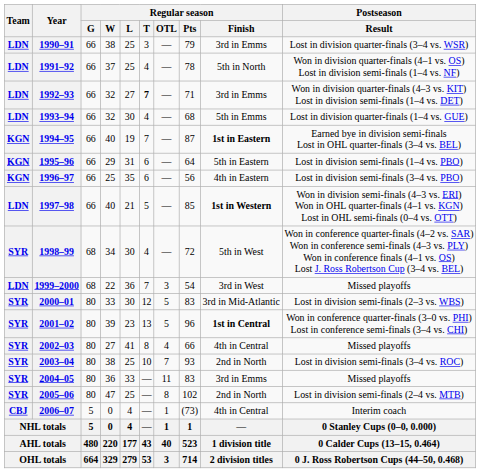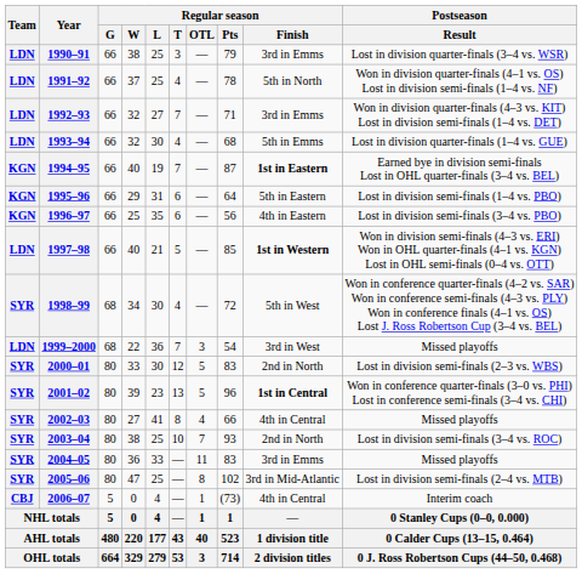 <table class="wikitable" style="font-size: 95%; text-align:center;">
 <tr>
 <th rowspan="2">Team</th>
 <th rowspan="2">Year</th>
 <th colspan="7">Regular season</th>
 <th colspan="1">Postseason</th>
 </tr>
 <tr>
 <th>G</th>
 <th>W</th>
 <th>L</th>
 <th>T</th>
 <th>OTL</th>
 <th>Pts</th>
 <th>Finish</th>
 <th>Result</th>
 </tr>
 <tr>
 <th><a href='#'>LDN</a></th>
 <th><a href='#'>1990–91</a></th>
 <td>66</td>
 <td>38</td>
 <td>25</td>
 <td>3</td>
 <td>—</td>
 <td>79</td>
 <td>3rd in Emms</td>
 <td>Lost in division quarter-finals (3–4 vs. <a href='#'>WSR</a>)</td>
 </tr>
 <tr>
 <th><a href='#'>LDN</a></th>
 <th><a href='#'>1991–92</a></th>
 <td>66</td>
 <td>37</td>
 <td>25</td>
 <td>4</td>
 <td>—</td>
 <td>78</td>
 <td>5th in North</td>
 <td>Won in division quarter-finals (4–1 vs. <a href='#'>OS</a>) <br> Lost in division semi-finals (1–4 vs. <a href='#'>NF</a>)</td>
 </tr>
 <tr>
 <th><a href='#'>LDN</a></th>
 <th><a href='#'>1992–93</a></th>
 <td>66</td>
 <td>32</td>
 <td>27</td>
-<td><strong>7</strong></td>
+<td>7</td>
 <td>—</td>
 <td>71</td>
 <td>3rd in Emms</td>
 <td>Won in division quarter-finals (4–3 vs. <a href='#'>KIT</a>) <br> Lost in division semi-finals (1–4 vs. <a href='#'>DET</a>)</td>
 </tr>
 <tr>
 <th><a href='#'>LDN</a></th>
 <th><a href='#'>1993–94</a></th>
 <td>66</td>
 <td>32</td>
 <td>30</td>
 <td>4</td>
 <td>—</td>
 <td>68</td>
 <td>5th in Emms</td>
 <td>Lost in division quarter-finals (1–4 vs. <a href='#'>GUE</a>)</td>
 </tr>
 <tr>
 <th><a href='#'>KGN</a></th>
 <th><a href='#'>1994–95</a></th>
 <td>66</td>
 <td>40</td>
 <td>19</td>
 <td>7</td>
 <td>—</td>
 <td>87</td>
 <td><strong>1st in Eastern</strong></td>
 <td>Earned bye in division semi-finals <br> Lost in OHL quarter-finals (3–4 vs. <a href='#'>BEL</a>)</td>
 </tr>
 <tr>
 <th><a href='#'>KGN</a></th>
 <th><a href='#'>1995–96</a></th>
 <td>66</td>
 <td>29</td>
 <td>31</td>
 <td>6</td>
 <td>—</td>
 <td>64</td>
 <td>5th in Eastern</td>
 <td>Lost in division semi-finals (1–4 vs. <a href='#'>PBO</a>)</td>
 </tr>
 <tr>
 <th><a href='#'>KGN</a></th>
 <th><a href='#'>1996–97</a></th>
 <td>66</td>
 <td>25</td>
 <td>35</td>
 <td>6</td>
 <td>—</td>
 <td>56</td>
 <td>4th in Eastern</td>
 <td>Lost in division semi-finals (3–4 vs. <a href='#'>PBO</a>)</td>
 </tr>
 <tr>
 <th><a href='#'>LDN</a></th>
 <th><a href='#'>1997–98</a></th>
 <td>66</td>
 <td>40</td>
 <td>21</td>
 <td>5</td>
 <td>—</td>
 <td>85</td>
 <td><strong>1st in Western</strong></td>
 <td>Won in division semi-finals (4–3 vs. <a href='#'>ERI</a>) <br> Won in OHL quarter-finals (4–1 vs. <a href='#'>KGN</a>) <br> Lost in OHL semi-finals (0–4 vs. <a href='#'>OTT</a>)</td>
 </tr>
 <tr>
 <th><a href='#'>SYR</a></th>
 <th><a href='#'>1998–99</a></th>
 <td>68</td>
 <td>34</td>
 <td>30</td>
 <td>4</td>
 <td>—</td>
 <td>72</td>
 <td>5th in West</td>
 <td>Won in conference quarter-finals (4–2 vs. <a href='#'>SAR</a>) <br> Won in conference semi-finals (4–3 vs. <a href='#'>PLY</a>) <br> Won in conference finals (4–1 vs. <a href='#'>OS</a>) <br> Lost <a href='#'>J. Ross Robertson Cup</a> (3–4 vs. <a href='#'>BEL</a>)</td>
 </tr>
 <tr>
 <th><a href='#'>LDN</a></th>
 <th><a href='#'>1999–2000</a></th>
 <td>68</td>
 <td>22</td>
 <td>36</td>
 <td>7</td>
 <td>3</td>
 <td>54</td>
 <td>3rd in West</td>
 <td>Missed playoffs</td>
 </tr>
 <tr>
 <th><a href='#'>SYR</a></th>
 <th><a href='#'>2000–01</a></th>
 <td>80</td>
 <td>33</td>
 <td>30</td>
 <td>12</td>
 <td>5</td>
 <td>83</td>
-<td>3rd in Mid-Atlantic</td>
+<td>2nd in North</td>
 <td>Lost in division semi-finals (2–3 vs. <a href='#'>WBS</a>)</td>
 </tr>
 <tr>
 <th><a href='#'>SYR</a></th>
 <th><a href='#'>2001–02</a></th>
 <td>80</td>
 <td>39</td>
 <td>23</td>
 <td>13</td>
 <td>5</td>
 <td>96</td>
 <td><strong>1st in Central</strong></td>
 <td>Won in conference quarter-finals (3–0 vs. <a href='#'>PHI</a>) <br> Lost in conference semi-finals (3–4 vs. <a href='#'>CHI</a>)</td>
 </tr>
 <tr>
 <th><a href='#'>SYR</a></th>
 <th><a href='#'>2002–03</a></th>
 <td>80</td>
 <td>27</td>
 <td>41</td>
 <td>8</td>
 <td>4</td>
 <td>66</td>
 <td>4th in Central</td>
 <td>Missed playoffs</td>
 </tr>
 <tr>
 <th><a href='#'>SYR</a></th>
 <th><a href='#'>2003–04</a></th>
 <td>80</td>
 <td>38</td>
 <td>25</td>
 <td>10</td>
 <td>7</td>
 <td>93</td>
 <td>2nd in North</td>
 <td>Lost in division semi-finals (3–4 vs. <a href='#'>ROC</a>)</td>
 </tr>
 <tr>
 <th><a href='#'>SYR</a></th>
 <th><a href='#'>2004–05</a></th>
 <td>80</td>
 <td>36</td>
 <td>33</td>
 <td>—</td>
 <td>11</td>
 <td>83</td>
 <td>3rd in Emms</td>
 <td>Missed playoffs</td>
 </tr>
 <tr>
 <th><a href='#'>SYR</a></th>
 <th><a href='#'>2005–06</a></th>
 <td>80</td>
 <td>47</td>
 <td>25</td>
 <td>—</td>
 <td>8</td>
 <td>102</td>
-<td>2nd in North</td>
+<td>3rd in Mid-Atlantic</td>
 <td>Lost in division semi-finals (2–4 vs. <a href='#'>MTB</a>)</td>
 </tr>
 <tr>
 <th><a href='#'>CBJ</a></th>
 <th><a href='#'>2006–07</a></th>
 <td>5</td>
 <td>0</td>
 <td>4</td>
 <td>—</td>
 <td>1</td>
 <td>(73)</td>
 <td>4th in Central</td>
 <td>Interim coach</td>
 </tr>
 <tr>
 <th colspan="2">NHL totals</th>
 <th>5</th>
 <th>0</th>
 <th>4</th>
 <th>—</th>
 <th>1</th>
 <th>1</th>
 <th>—</th>
 <th>0 Stanley Cups (0–0, 0.000)</th>
 </tr>
 <tr>
 <th colspan="2">AHL totals</th>
 <th>480</th>
 <th>220</th>
 <th>177</th>
 <th>43</th>
 <th>40</th>
 <th>523</th>
 <th>1 division title</th>
 <th>0 Calder Cups (13–15, 0.464)</th>
 </tr>
 <tr>
 <th colspan="2">OHL totals</th>
 <th>664</th>
 <th>329</th>
 <th>279</th>
 <th>53</th>
 <th>3</th>
 <th>714</th>
 <th>2 division titles</th>
 <th>0 J. Ross Robertson Cups (44–50, 0.468)</th>
 </tr>
 </table>
